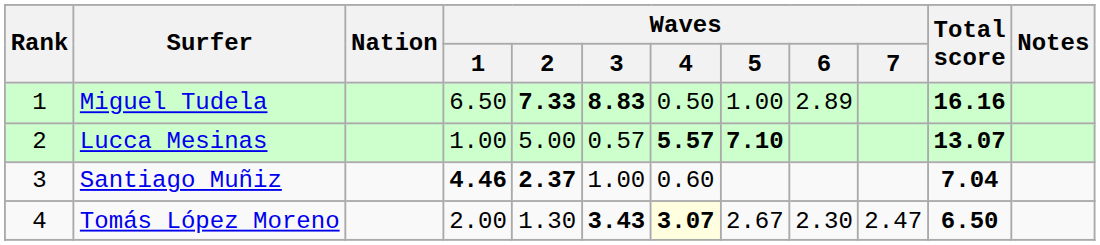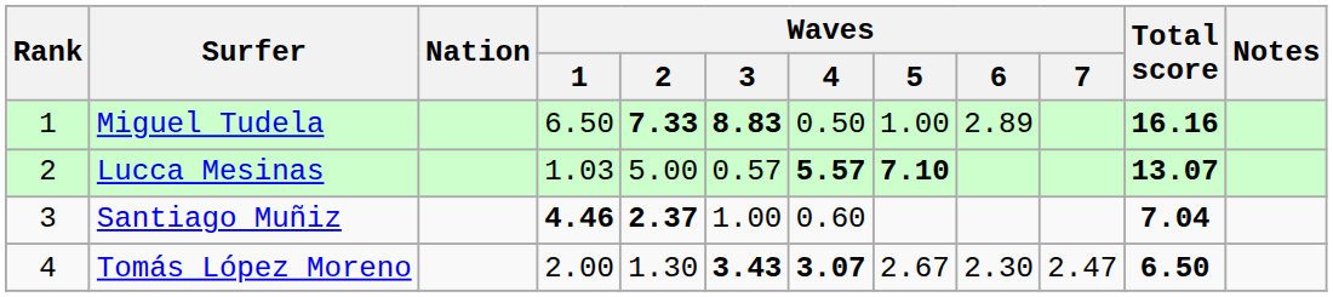 <table class="wikitable sortable" style="text-align:center">
 <tr>
 <th rowspan=2>Rank</th>
 <th rowspan=2>Surfer</th>
 <th rowspan=2>Nation</th>
 <th colspan=7>Waves</th>
 <th rowspan=2>Total<br>score</th>
 <th rowspan=2>Notes</th>
 </tr>
 <tr>
 <th>1</th>
 <th>2</th>
 <th>3</th>
 <th>4</th>
 <th>5</th>
 <th>6</th>
 <th>7</th>
 </tr>
 <tr bgcolor=ccffcc>
 <td>1</td>
 <td align=left><a href='#'>Miguel Tudela</a></td>
 <td align=left></td>
 <td>6.50</td>
 <td><strong>7.33</strong></td>
 <td><strong>8.83</strong></td>
 <td>0.50</td>
 <td>1.00</td>
 <td>2.89</td>
 <td></td>
 <td><strong>16.16</strong></td>
 <td></td>
 </tr>
 <tr bgcolor=ccffcc>
 <td>2</td>
 <td align=left><a href='#'>Lucca Mesinas</a></td>
 <td align=left></td>
-<td>1.00</td>
+<td>1.03</td>
 <td>5.00</td>
 <td>0.57</td>
 <td><strong>5.57</strong></td>
 <td><strong>7.10</strong></td>
 <td></td>
 <td></td>
 <td><strong>13.07</strong></td>
 <td></td>
 </tr>
 <tr>
 <td>3</td>
 <td align=left><a href='#'>Santiago Muñiz</a></td>
 <td align=left></td>
 <td><strong>4.46</strong></td>
 <td><strong>2.37</strong></td>
 <td>1.00</td>
 <td>0.60</td>
 <td></td>
 <td></td>
 <td></td>
 <td><strong>7.04</strong></td>
 <td></td>
 </tr>
 <tr>
 <td>4</td>
 <td align=left><a href='#'>Tomás López Moreno</a></td>
 <td align=left></td>
 <td>2.00</td>
 <td>1.30</td>
 <td><strong>3.43</strong></td>
-<td style="background: lightyellow;"><strong>3.07</strong></td>
+<td><strong>3.07</strong></td>
 <td>2.67</td>
 <td>2.30</td>
 <td>2.47</td>
 <td><strong>6.50</strong></td>
 <td></td>
 </tr>
 </table>
